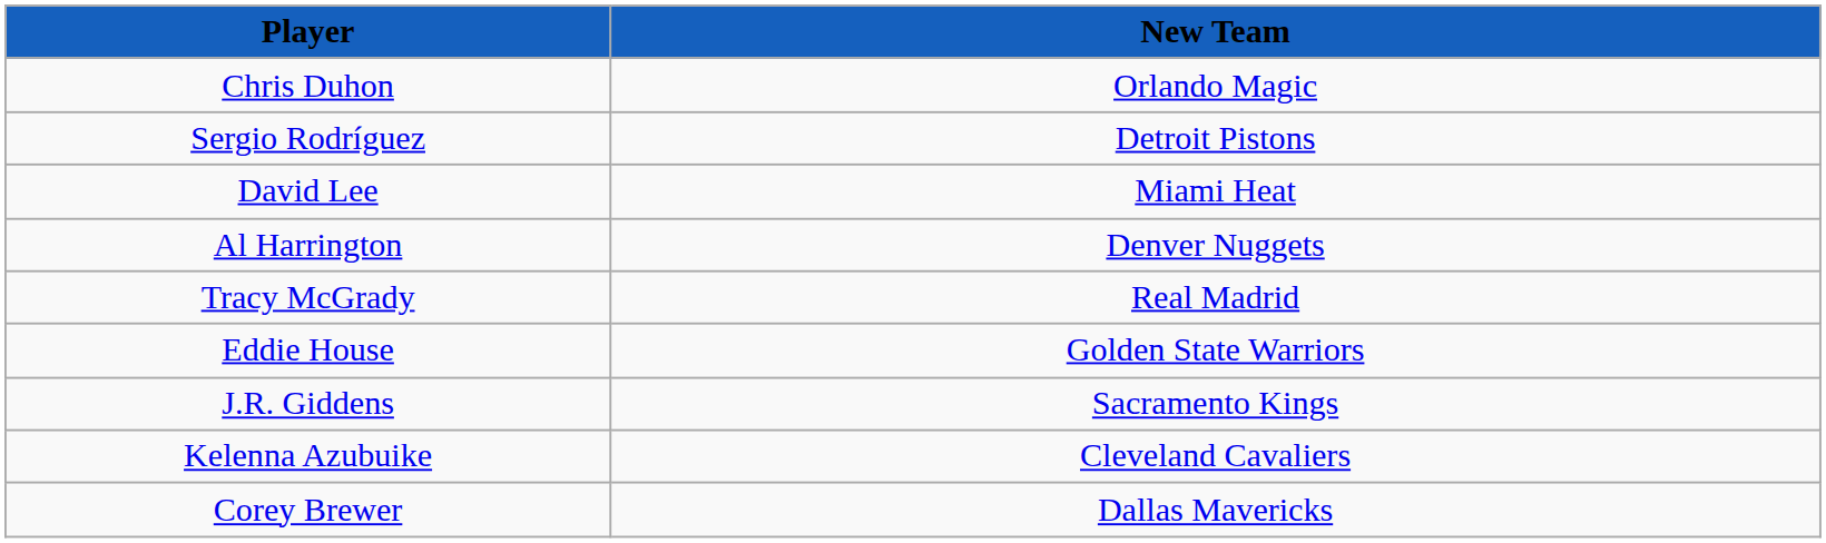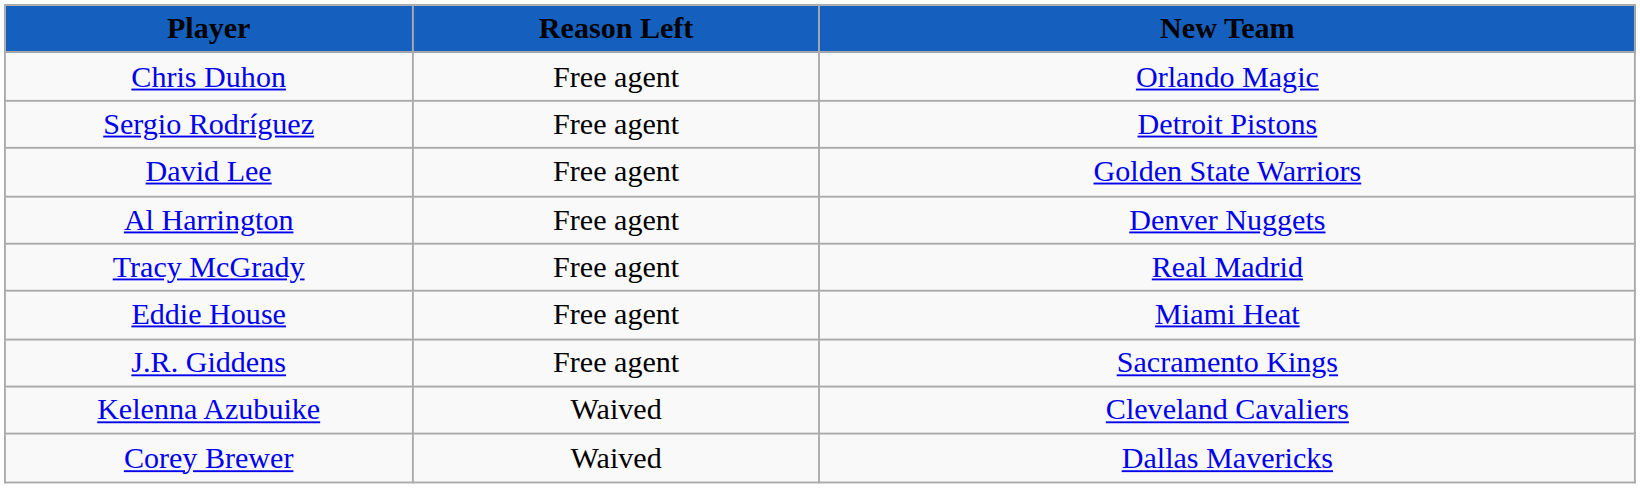 <table class="wikitable sortable sortable">
 <tr>
 <th style="background:#1560BE; color:FF7518" width="10%">Player</th>
+<th style="background:#1560BE; color:FF7518" width="10%">Reason Left</th>
 <th style="background:#1560BE; color:FF7518" width="20%">New Team</th>
 </tr>
 <tr style="text-align: center">
 <td><a href='#'>Chris Duhon</a></td>
+<td>Free agent</td>
 <td><a href='#'>Orlando Magic</a></td>
 </tr>
 <tr style="text-align: center">
 <td><a href='#'>Sergio Rodríguez</a></td>
+<td>Free agent</td>
 <td><a href='#'>Detroit Pistons</a></td>
 </tr>
 <tr style="text-align: center">
 <td><a href='#'>David Lee</a></td>
-<td><a href='#'>Miami Heat</a></td>
+<td>Free agent</td>
+<td><a href='#'>Golden State Warriors</a></td>
 </tr>
 <tr style="text-align: center">
 <td><a href='#'>Al Harrington</a></td>
+<td>Free agent</td>
 <td><a href='#'>Denver Nuggets</a></td>
 </tr>
 <tr style="text-align: center">
 <td><a href='#'>Tracy McGrady</a></td>
+<td>Free agent</td>
 <td> <a href='#'>Real Madrid</a></td>
 </tr>
 <tr style="text-align: center">
 <td><a href='#'>Eddie House</a></td>
-<td><a href='#'>Golden State Warriors</a></td>
+<td>Free agent</td>
+<td><a href='#'>Miami Heat</a></td>
 </tr>
 <tr style="text-align: center">
 <td><a href='#'>J.R. Giddens</a></td>
+<td>Free agent</td>
 <td><a href='#'>Sacramento Kings</a></td>
 </tr>
 <tr style="text-align: center">
 <td><a href='#'>Kelenna Azubuike</a></td>
+<td>Waived</td>
 <td><a href='#'>Cleveland Cavaliers</a></td>
 </tr>
 <tr style="text-align: center">
 <td><a href='#'>Corey Brewer</a></td>
+<td>Waived</td>
 <td><a href='#'>Dallas Mavericks</a></td>
 </tr>
 </table>
